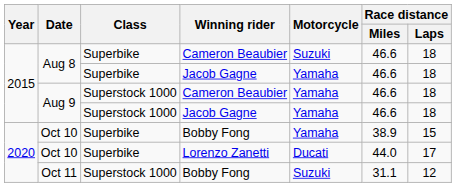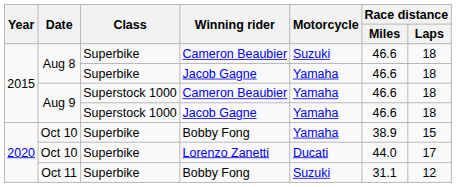 <table class="wikitable" style="font-size: 95%;">
 <tr>
 <th rowspan="2" style="text-align:center">Year</th>
 <th rowspan="2" style="text-align:center">Date</th>
 <th rowspan="2" style="text-align:center">Class</th>
 <th rowspan="2">Winning rider</th>
 <th rowspan="2">Motorcycle</th>
 <th colspan="2">Race distance</th>
 </tr>
 <tr>
 <th style="text-align:center">Miles</th>
 <th style="text-align:center">Laps</th>
 </tr>
 <tr>
 <td rowspan="4" style="text-align:center">2015</td>
 <td rowspan="2" style="text-align:center">Aug 8</td>
 <td>Superbike</td>
 <td> <a href='#'>Cameron Beaubier</a></td>
 <td><a href='#'>Suzuki</a></td>
 <td style="text-align:center">46.6</td>
 <td style="text-align:center">18</td>
 </tr>
 <tr>
 <td>Superbike</td>
 <td> <a href='#'>Jacob Gagne</a></td>
 <td><a href='#'>Yamaha</a></td>
 <td style="text-align:center">46.6</td>
 <td style="text-align:center">18</td>
 </tr>
 <tr>
 <td rowspan="2" style="text-align:center">Aug 9</td>
 <td>Superstock 1000</td>
 <td> <a href='#'>Cameron Beaubier</a></td>
 <td><a href='#'>Yamaha</a></td>
 <td style="text-align:center">46.6</td>
 <td style="text-align:center">18</td>
 </tr>
 <tr>
 <td>Superstock 1000</td>
 <td> <a href='#'>Jacob Gagne</a></td>
 <td><a href='#'>Yamaha</a></td>
 <td style="text-align:center">46.6</td>
 <td style="text-align:center">18</td>
 </tr>
 <tr>
 <td rowspan="3" style="text-align:center"><a href='#'>2020</a></td>
 <td rowspan="1" style="text-align:center">Oct 10</td>
 <td>Superbike</td>
 <td> Bobby Fong</td>
 <td><a href='#'>Yamaha</a></td>
 <td style="text-align:center">38.9</td>
 <td style="text-align:center">15</td>
 </tr>
 <tr>
 <td rowspan="1" style="text-align:center">Oct 10</td>
 <td>Superbike</td>
 <td> <a href='#'>Lorenzo Zanetti</a></td>
 <td><a href='#'>Ducati</a></td>
 <td style="text-align:center">44.0</td>
 <td style="text-align:center">17</td>
 </tr>
 <tr>
 <td rowspan="1" style="text-align:center">Oct 11</td>
-<td>Superstock 1000</td>
+<td>Superbike</td>
 <td> Bobby Fong</td>
 <td><a href='#'>Suzuki</a></td>
 <td style="text-align:center">31.1</td>
 <td style="text-align:center">12</td>
 </tr>
 </table>
